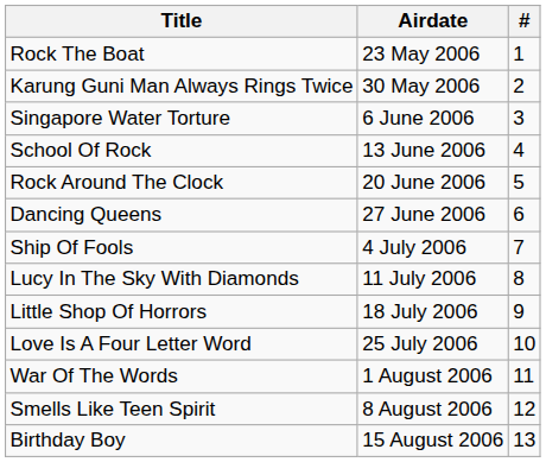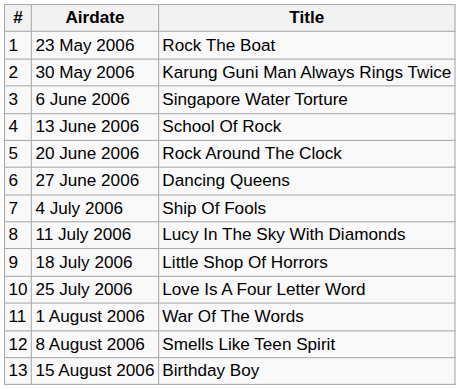 <table class="wikitable">
 <tr>
+<th>#</th>
+<th>Airdate</th>
 <th>Title</th>
-<th>Airdate</th>
-<th>#</th>
 </tr>
 <tr>
+<td>1</td>
+<td>23 May 2006</td>
 <td>Rock The Boat</td>
-<td>23 May 2006</td>
-<td>1</td>
 </tr>
 <tr>
+<td>2</td>
+<td>30 May 2006</td>
 <td>Karung Guni Man Always Rings Twice</td>
-<td>30 May 2006</td>
-<td>2</td>
 </tr>
 <tr>
+<td>3</td>
+<td>6 June 2006</td>
 <td>Singapore Water Torture</td>
-<td>6 June 2006</td>
-<td>3</td>
 </tr>
 <tr>
+<td>4</td>
+<td>13 June 2006</td>
 <td>School Of Rock</td>
-<td>13 June 2006</td>
-<td>4</td>
 </tr>
 <tr>
+<td>5</td>
+<td>20 June 2006</td>
 <td>Rock Around The Clock</td>
-<td>20 June 2006</td>
-<td>5</td>
 </tr>
 <tr>
+<td>6</td>
+<td>27 June 2006</td>
 <td>Dancing Queens</td>
-<td>27 June 2006</td>
-<td>6</td>
 </tr>
 <tr>
+<td>7</td>
+<td>4 July 2006</td>
 <td>Ship Of Fools</td>
-<td>4 July 2006</td>
-<td>7</td>
 </tr>
 <tr>
+<td>8</td>
+<td>11 July 2006</td>
 <td>Lucy In The Sky With Diamonds</td>
-<td>11 July 2006</td>
-<td>8</td>
 </tr>
 <tr>
+<td>9</td>
+<td>18 July 2006</td>
 <td>Little Shop Of Horrors</td>
-<td>18 July 2006</td>
-<td>9</td>
 </tr>
 <tr>
+<td>10</td>
+<td>25 July 2006</td>
 <td>Love Is A Four Letter Word</td>
-<td>25 July 2006</td>
-<td>10</td>
 </tr>
 <tr>
+<td>11</td>
+<td>1 August 2006</td>
 <td>War Of The Words</td>
-<td>1 August 2006</td>
-<td>11</td>
 </tr>
 <tr>
+<td>12</td>
+<td>8 August 2006</td>
 <td>Smells Like Teen Spirit</td>
-<td>8 August 2006</td>
-<td>12</td>
 </tr>
 <tr>
+<td>13</td>
+<td>15 August 2006</td>
 <td>Birthday Boy</td>
-<td>15 August 2006</td>
-<td>13</td>
 </tr>
 </table>
